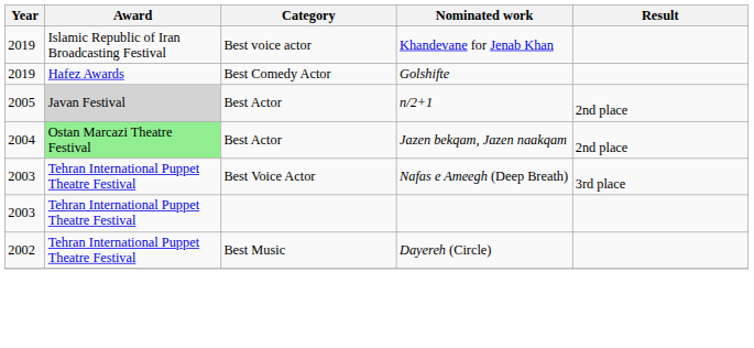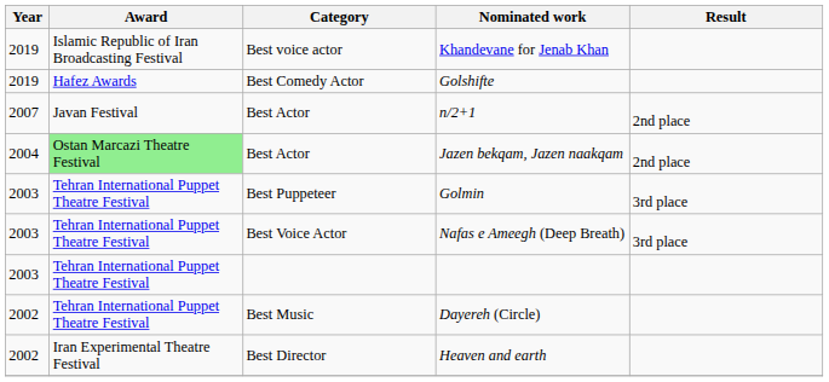 <table class="wikitable">
 <tr>
 <th rowspan="1" style="width:40px;">Year</th>
 <th rowspan="1" style="width:200px;">Award</th>
 <th rowspan="1" style="width:200px;">Category</th>
 <th rowspan="1" style="width:200px;">Nominated work</th>
 <th rowspan="1" style="width:200px;">Result</th>
 </tr>
 <tr>
 <td>2019</td>
 <td>Islamic Republic of Iran Broadcasting Festival</td>
 <td>Best voice actor</td>
 <td><a href='#'>Khandevane</a> for <a href='#'>Jenab Khan</a></td>
 <td></td>
 </tr>
 <tr>
 <td>2019</td>
 <td><a href='#'>Hafez Awards</a></td>
 <td>Best Comedy Actor</td>
 <td><em>Golshifte</em></td>
 <td></td>
 </tr>
 <tr>
-<td>2005</td>
-<td style="background: lightgrey;">Javan Festival</td>
+<td>2007</td>
+<td>Javan Festival</td>
 <td>Best Actor</td>
 <td><em>n/2+1</em></td>
 <td><br>2nd place</td>
 </tr>
 <tr>
 <td>2004</td>
 <td style="background: lightgreen;">Ostan Marcazi Theatre Festival</td>
 <td>Best Actor</td>
 <td><em>Jazen bekqam, Jazen naakqam</em></td>
 <td><br>2nd place</td>
+</tr>
+<tr>
+<td>2003</td>
+<td><a href='#'>Tehran International Puppet Theatre Festival</a></td>
+<td>Best Puppeteer</td>
+<td><em>Golmin</em></td>
+<td><br> 3rd place</td>
 </tr>
 <tr>
 <td>2003</td>
 <td><a href='#'>Tehran International Puppet Theatre Festival</a></td>
 <td>Best Voice Actor</td>
 <td><em>Nafas e Ameegh</em> (Deep Breath)</td>
 <td><br> 3rd place</td>
 </tr>
 <tr>
 <td>2003</td>
 <td><a href='#'>Tehran International Puppet Theatre Festival</a></td>
 <td></td>
 <td></td>
 <td></td>
 </tr>
 <tr>
 <td>2002</td>
 <td><a href='#'>Tehran International Puppet Theatre Festival</a></td>
 <td>Best Music</td>
 <td><em>Dayereh</em> (Circle)</td>
 <td></td>
 </tr>
 <tr>
+<td>2002</td>
+<td>Iran Experimental Theatre Festival</td>
+<td>Best Director</td>
+<td><em>Heaven and earth</em></td>
+<td></td>
+</tr>
+<tr>
 </tr>
 </table>
